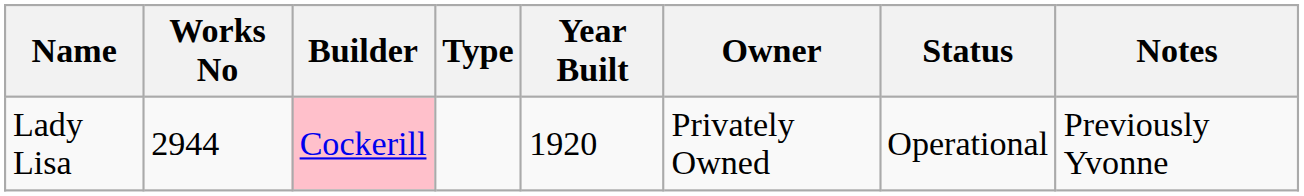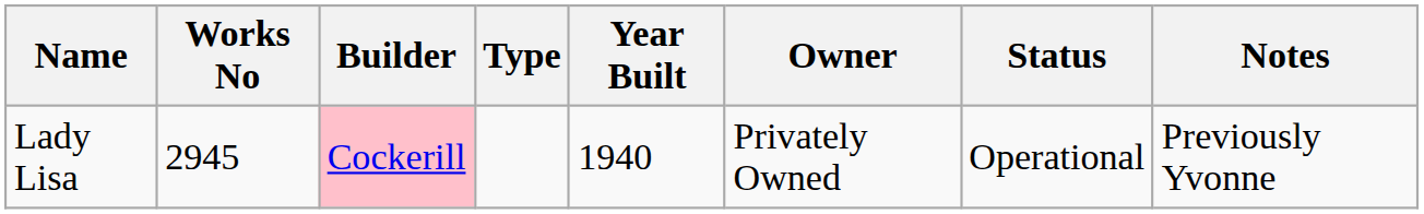 <table class="wikitable sortable">
 <tr>
 <th>Name</th>
 <th>Works No</th>
 <th>Builder</th>
 <th>Type</th>
 <th>Year Built</th>
 <th>Owner</th>
 <th>Status</th>
 <th>Notes</th>
 </tr>
 <tr>
 <td>Lady Lisa</td>
-<td>2944</td>
+<td>2945</td>
 <td style="background: pink;"><a href='#'>Cockerill</a></td>
 <td></td>
-<td>1920</td>
+<td>1940</td>
 <td>Privately Owned</td>
 <td>Operational</td>
 <td>Previously Yvonne</td>
 </tr>
 </table>
